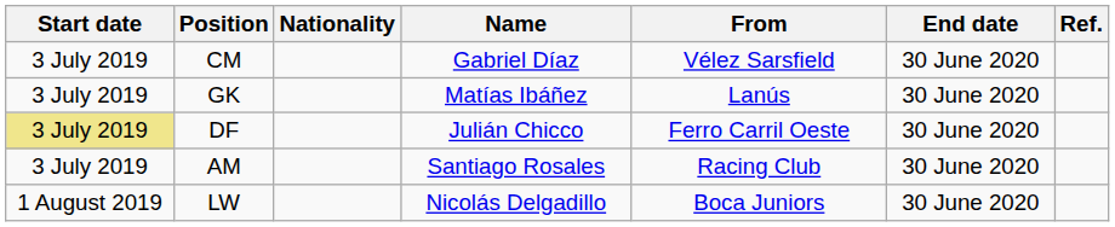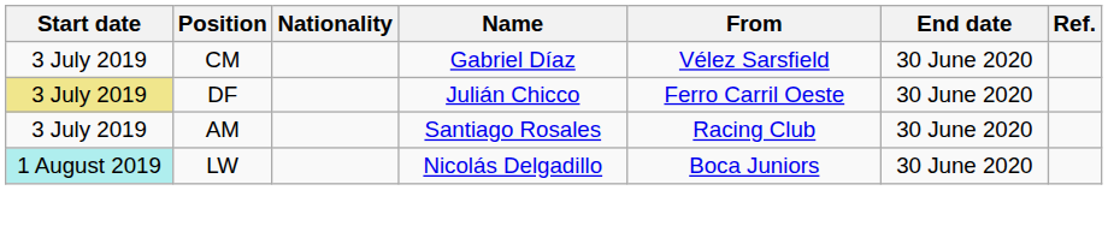 <table class="wikitable" style="text-align:center; font-size:90%; ">
 <tr>
 <th style="background:#; color:#; width:100px;">Start date</th>
 <th style="background:#; color:#; width:50px;">Position</th>
 <th style="background:#; color:#; width:50px;">Nationality</th>
 <th style="background:#; color:#; width:140px;">Name</th>
 <th style="background:#; color:#; width:155px;">From</th>
 <th style="background:#; color:#; width:100px;">End date</th>
 <th style="background:#; color:#; width:25px;">Ref.</th>
 </tr>
 <tr>
 <td>3 July 2019</td>
 <td>CM</td>
 <td></td>
 <td><a href='#'>Gabriel Díaz</a></td>
 <td> <a href='#'>Vélez Sarsfield</a></td>
-<td>30 June 2020</td>
-<td></td>
-</tr>
-<tr>
-<td>3 July 2019</td>
-<td>GK</td>
-<td></td>
-<td><a href='#'>Matías Ibáñez</a></td>
-<td> <a href='#'>Lanús</a></td>
 <td>30 June 2020</td>
 <td></td>
 </tr>
 <tr>
 <td style="background: khaki;">3 July 2019</td>
 <td>DF</td>
 <td></td>
 <td><a href='#'>Julián Chicco</a></td>
 <td> <a href='#'>Ferro Carril Oeste</a></td>
 <td>30 June 2020</td>
 <td></td>
 </tr>
 <tr>
 <td>3 July 2019</td>
 <td>AM</td>
 <td></td>
 <td><a href='#'>Santiago Rosales</a></td>
 <td> <a href='#'>Racing Club</a></td>
 <td>30 June 2020</td>
 <td></td>
 </tr>
 <tr>
-<td>1 August 2019</td>
+<td style="background: paleturquoise;">1 August 2019</td>
 <td>LW</td>
 <td></td>
 <td><a href='#'>Nicolás Delgadillo</a></td>
 <td> <a href='#'>Boca Juniors</a></td>
 <td>30 June 2020</td>
 <td></td>
 </tr>
 </table>
